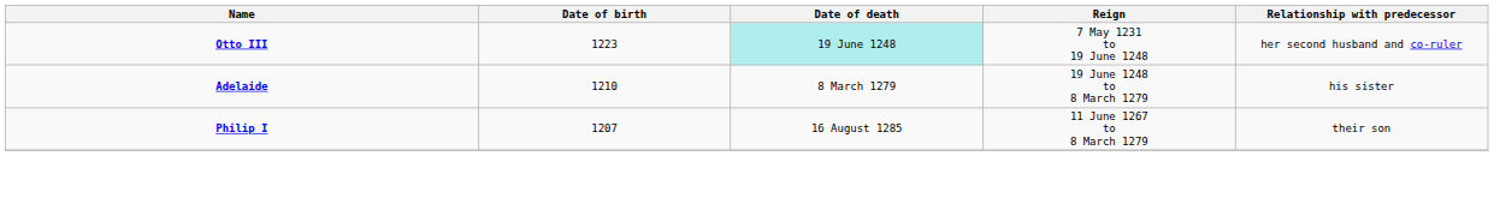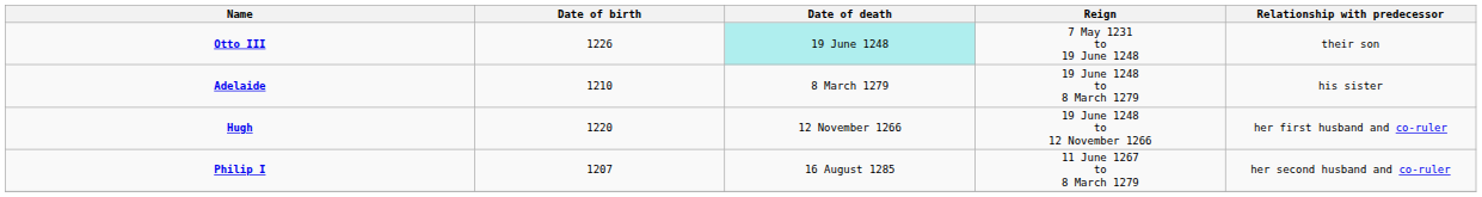 <table width=90% class="wikitable">
 <tr>
 <th width=15%>Name</th>
 <th width=8%>Date of birth</th>
 <th width=8%>Date of death</th>
 <th width=8%>Reign</th>
 <th width=8%>Relationship with predecessor</th>
 </tr>
 <tr>
 <td align="center"><strong><a href='#'>Otto III</a></strong></td>
-<td align="center">1223</td>
+<td align="center">1226</td>
 <td align="center" style="background: paleturquoise;">19 June 1248</td>
 <td align="center">7 May 1231<br>to<br>19 June 1248</td>
-<td align="center">her second husband and <a href='#'>co-ruler</a></td>
+<td align="center">their son</td>
 </tr>
 <tr>
 <td align="center"><strong><a href='#'>Adelaide</a></strong></td>
 <td align="center">1210</td>
 <td align="center">8 March 1279</td>
 <td align="center">19 June 1248<br>to<br>8 March 1279</td>
 <td align="center">his sister</td>
 </tr>
 <tr>
+<td align="center"><strong><a href='#'>Hugh</a></strong></td>
+<td align="center">1220</td>
+<td align="center">12 November 1266</td>
+<td align="center">19 June 1248<br>to<br>12 November 1266</td>
+<td align="center">her first husband and <a href='#'>co-ruler</a></td>
+</tr>
+<tr>
 <td align="center"><strong><a href='#'>Philip I</a></strong></td>
 <td align="center">1207</td>
 <td align="center">16 August 1285</td>
 <td align="center">11 June 1267<br>to<br>8 March 1279</td>
-<td align="center">their son</td>
+<td align="center">her second husband and <a href='#'>co-ruler</a></td>
 </tr>
 <tr>
 </tr>
 </table>
